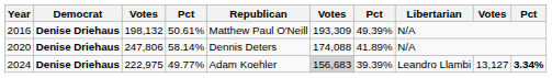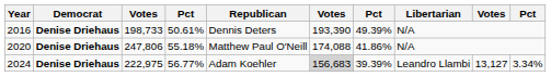 <table class="wikitable" style="font-size:95%">
 <tr>
 <th>Year</th>
 <th>Democrat</th>
 <th>Votes</th>
 <th>Pct</th>
 <th>Republican</th>
 <th>Votes</th>
 <th>Pct</th>
 <th>Libertarian</th>
 <th>Votes</th>
 <th>Pct</th>
 </tr>
 <tr>
 <td>2016</td>
 <td><strong>Denise Driehaus</strong></td>
-<td>198,132</td>
+<td>198,733</td>
 <td>50.61%</td>
-<td>Matthew Paul O'Neill</td>
-<td>193,309</td>
+<td>Dennis Deters</td>
+<td>193,390</td>
 <td>49.39%</td>
 <td colspan="3" >N/A</td>
 </tr>
 <tr>
 <td>2020</td>
 <td><strong>Denise Driehaus</strong></td>
 <td>247,806</td>
-<td>58.14%</td>
-<td>Dennis Deters</td>
+<td>55.18%</td>
+<td>Matthew Paul O'Neill</td>
 <td>174,088</td>
-<td>41.89%</td>
+<td>41.86%</td>
 <td colspan="3" >N/A</td>
 </tr>
 <tr>
 <td>2024</td>
 <td><strong>Denise Driehaus</strong></td>
 <td>222,975</td>
-<td>49.77%</td>
+<td>56.77%</td>
 <td>Adam Koehler</td>
 <td style="background: lightgrey;">156,683</td>
 <td>39.39%</td>
 <td>Leandro Llambi</td>
 <td>13,127</td>
-<td><strong>3.34%</strong></td>
+<td>3.34%</td>
 </tr>
 </table>
